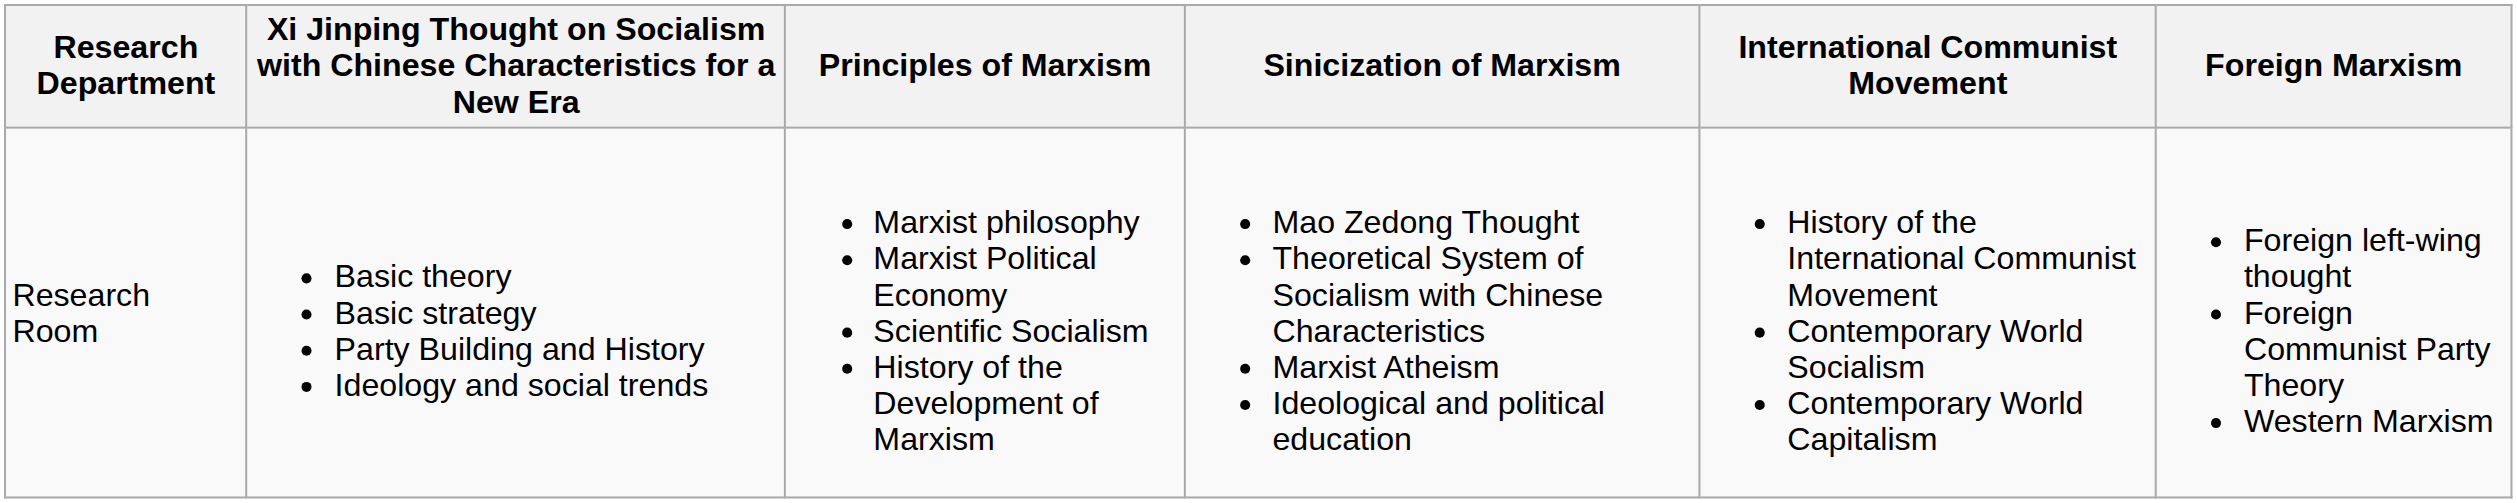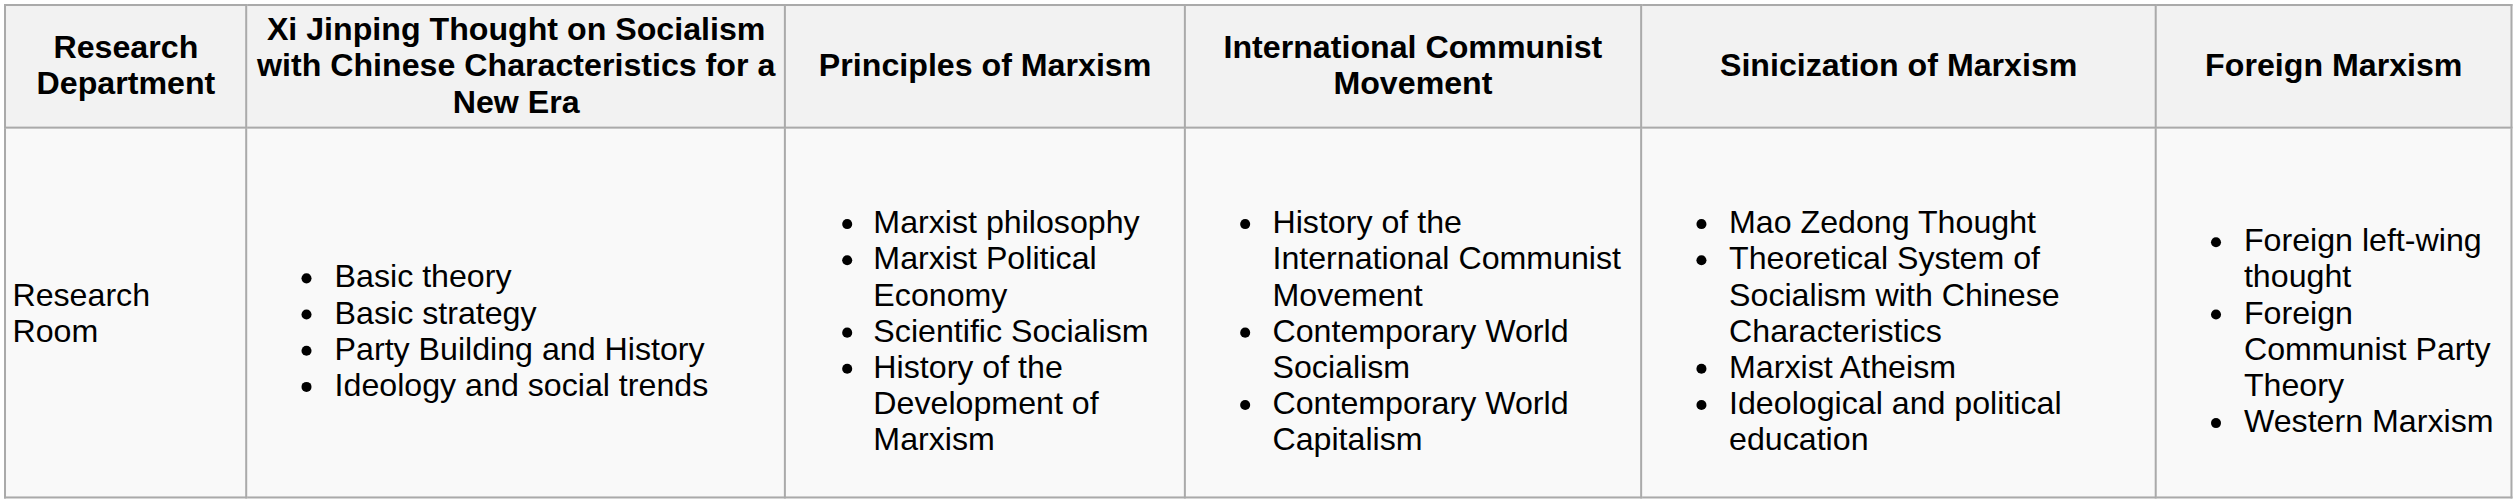 <table class="wikitable">
 <tr>
 <th>Research Department</th>
 <th>Xi Jinping Thought on Socialism with Chinese Characteristics for a New Era</th>
 <th>Principles of Marxism</th>
+<th>International Communist Movement</th>
 <th>Sinicization of Marxism</th>
-<th>International Communist Movement</th>
 <th>Foreign Marxism</th>
 </tr>
 <tr>
 <td>Research Room</td>
 <td><br><ul><li>Basic theory</li><li>Basic strategy</li><li>Party Building and History</li><li>Ideology and social trends</li></ul></td>
 <td><br><ul><li>Marxist philosophy</li><li>Marxist Political Economy</li><li>Scientific Socialism</li><li>History of the Development of Marxism</li></ul></td>
+<td><br><ul><li>History of the International Communist Movement</li><li>Contemporary World Socialism</li><li>Contemporary World Capitalism</li></ul></td>
 <td><br><ul><li>Mao Zedong Thought</li><li>Theoretical System of Socialism with Chinese Characteristics</li><li>Marxist Atheism</li><li>Ideological and political education</li></ul></td>
-<td><br><ul><li>History of the International Communist Movement</li><li>Contemporary World Socialism</li><li>Contemporary World Capitalism</li></ul></td>
 <td><br><ul><li>Foreign left-wing thought</li><li>Foreign Communist Party Theory</li><li>Western Marxism</li></ul></td>
 </tr>
 </table>
